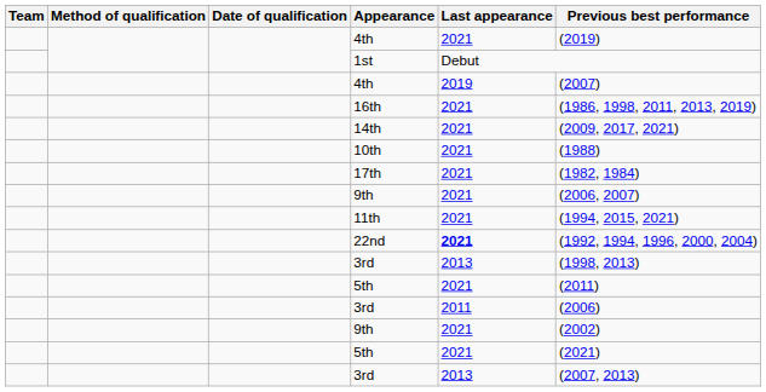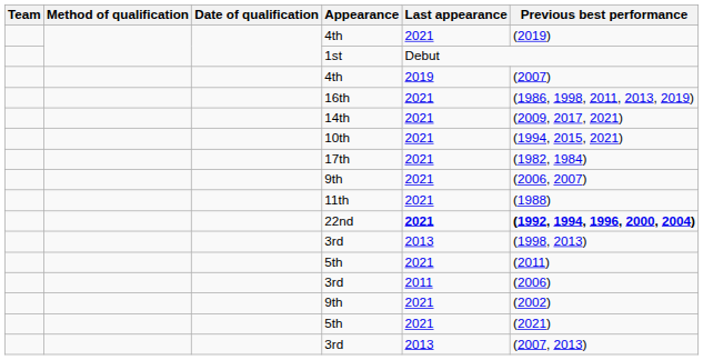 <table class="wikitable sortable">
 <tr>
 <th>Team</th>
 <th>Method of qualification</th>
 <th>Date of qualification</th>
 <th data-sort-type="number">Appearance</th>
 <th>Last appearance</th>
 <th>Previous best performance</th>
 </tr>
 <tr>
 <td></td>
 <td rowspan="2"></td>
 <td rowspan="2"></td>
 <td>4th</td>
 <td><a href='#'>2021</a></td>
 <td> (<a href='#'>2019</a>)</td>
 </tr>
 <tr>
 <td></td>
 <td>1st </td>
 <td colspan="2">Debut</td>
 </tr>
 <tr>
 <td></td>
 <td></td>
 <td></td>
 <td>4th</td>
 <td><a href='#'>2019</a></td>
 <td> (<a href='#'>2007</a>)</td>
 </tr>
 <tr>
 <td></td>
 <td></td>
 <td></td>
 <td>16th</td>
 <td><a href='#'>2021</a></td>
 <td><strong></strong>  (<a href='#'>1986</a>, <a href='#'>1998</a>, <a href='#'>2011</a>, <a href='#'>2013</a>, <a href='#'>2019</a>)</td>
 </tr>
 <tr>
 <td></td>
 <td></td>
 <td></td>
 <td>14th</td>
 <td><a href='#'>2021</a></td>
 <td><strong></strong>  (<a href='#'>2009</a>, <a href='#'>2017</a>, <a href='#'>2021</a>)</td>
 </tr>
 <tr>
 <td></td>
 <td></td>
 <td></td>
 <td>10th</td>
 <td><a href='#'>2021</a></td>
-<td> (<a href='#'>1988</a>)</td>
+<td> (<a href='#'>1994</a>, <a href='#'>2015</a>, <a href='#'>2021</a>)</td>
 </tr>
 <tr>
 <td></td>
 <td></td>
 <td></td>
 <td>17th</td>
 <td><a href='#'>2021</a></td>
 <td><strong></strong>  (<a href='#'>1982</a>, <a href='#'>1984</a>)</td>
 </tr>
 <tr>
 <td></td>
 <td></td>
 <td></td>
 <td>9th</td>
 <td><a href='#'>2021</a></td>
 <td><strong></strong> (<a href='#'>2006</a>, <a href='#'>2007</a>)</td>
 </tr>
 <tr>
 <td></td>
 <td></td>
 <td></td>
 <td>11th</td>
 <td><a href='#'>2021</a></td>
-<td> (<a href='#'>1994</a>, <a href='#'>2015</a>, <a href='#'>2021</a>)</td>
+<td> (<a href='#'>1988</a>)</td>
 </tr>
 <tr>
 <td></td>
 <td></td>
 <td></td>
 <td>22nd</td>
 <td><strong><a href='#'>2021</a></strong></td>
-<td> (<a href='#'>1992</a>, <a href='#'>1994</a>, <a href='#'>1996</a>, <a href='#'>2000</a>, <a href='#'>2004</a>)</td>
+<td><strong> (<a href='#'>1992</a>, <a href='#'>1994</a>, <a href='#'>1996</a>, <a href='#'>2000</a>, <a href='#'>2004</a>)</strong></td>
 </tr>
 <tr>
 <td></td>
 <td></td>
 <td></td>
 <td>3rd</td>
 <td><a href='#'>2013</a></td>
 <td> (<a href='#'>1998</a>, <a href='#'>2013</a>)</td>
 </tr>
 <tr>
 <td></td>
 <td></td>
 <td></td>
 <td>5th</td>
 <td><a href='#'>2021</a></td>
 <td> (<a href='#'>2011</a>)</td>
 </tr>
 <tr>
 <td></td>
 <td></td>
 <td></td>
 <td>3rd </td>
 <td><a href='#'>2011</a></td>
 <td> (<a href='#'>2006</a>)</td>
 </tr>
 <tr>
 <td></td>
 <td></td>
 <td></td>
 <td>9th </td>
 <td><a href='#'>2021</a></td>
 <td> (<a href='#'>2002</a>)</td>
 </tr>
 <tr>
 <td></td>
 <td></td>
 <td></td>
 <td>5th </td>
 <td><a href='#'>2021</a></td>
 <td> (<a href='#'>2021</a>)</td>
 </tr>
 <tr>
 <td></td>
 <td></td>
 <td></td>
 <td>3rd</td>
 <td><a href='#'>2013</a></td>
 <td> (<a href='#'>2007</a>, <a href='#'>2013</a>)</td>
 </tr>
 </table>
